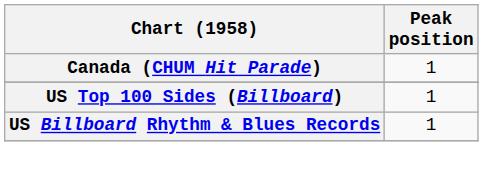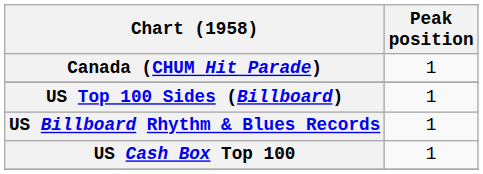 <table class="wikitable sortable plainrowheaders" style="text-align:center">
 <tr>
 <th>Chart (1958)</th>
 <th>Peak<br>position</th>
 </tr>
 <tr>
 <th scope="row">Canada (<a href='#'>CHUM <em>Hit Parade</em></a>)</th>
 <td>1</td>
 </tr>
 <tr>
 </tr>
 <tr>
 <th scope="row">US <a href='#'>Top 100 Sides</a> (<a href='#'><em>Billboard</em></a>)</th>
 <td>1</td>
 </tr>
 <tr>
 <th scope="row">US <em><a href='#'>Billboard</a></em> <a href='#'>Rhythm & Blues Records</a></th>
 <td>1</td>
 </tr>
 <tr>
+<th scope="row">US <a href='#'><em>Cash Box</em></a> Top 100</th>
+<td>1</td>
+</tr>
+<tr>
 </tr>
 </table>
